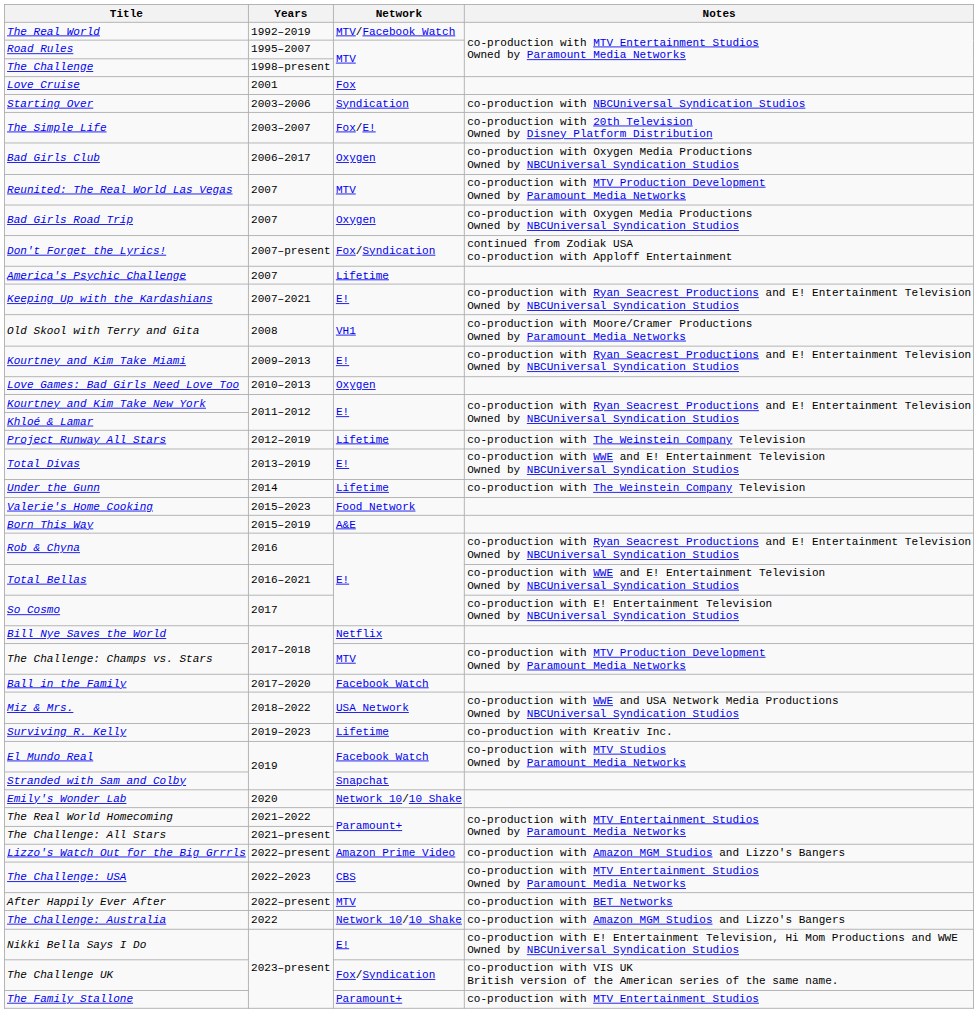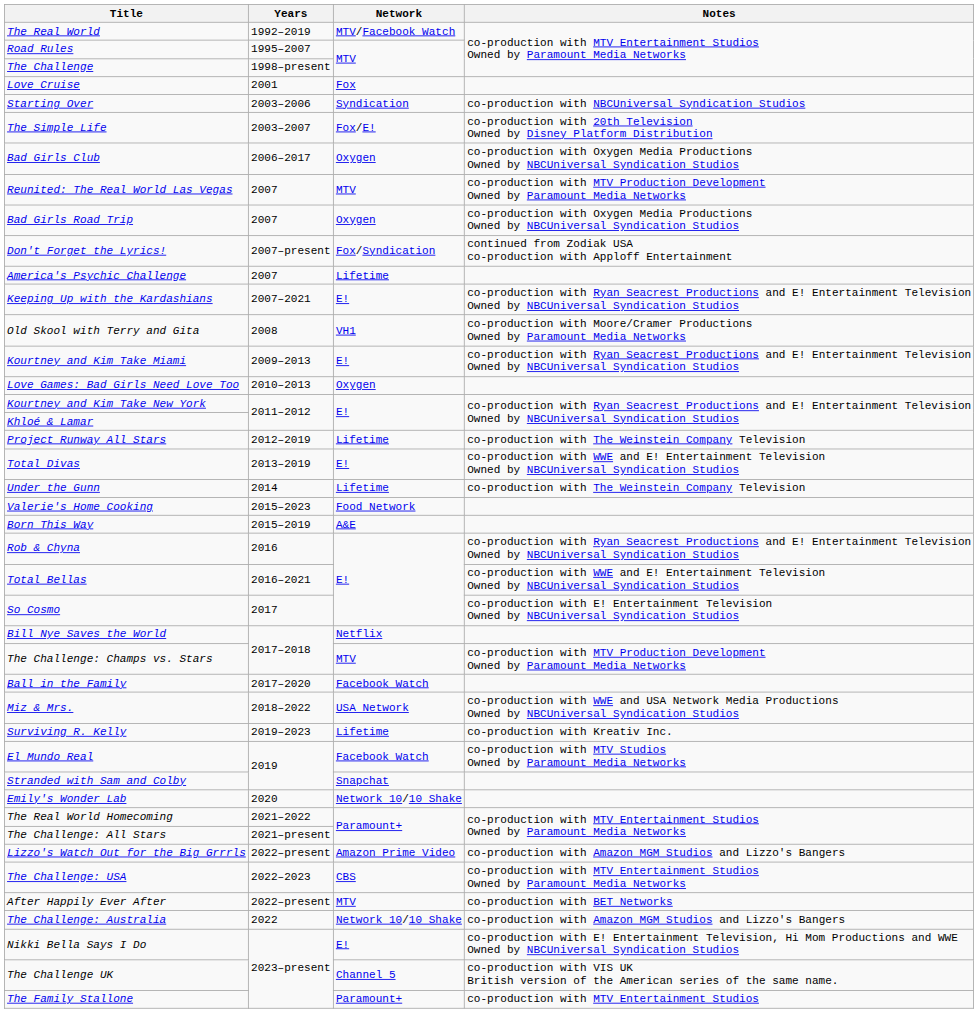 <table class="wikitable sortable sticky-header">
 <tr>
 <th>Title</th>
 <th>Years</th>
 <th>Network</th>
 <th>Notes</th>
 </tr>
 <tr>
 <td><em><a href='#'>The Real World</a></em></td>
 <td>1992–2019</td>
 <td><a href='#'>MTV</a>/<a href='#'>Facebook Watch</a></td>
 <td rowspan="3">co-production with <a href='#'>MTV Entertainment Studios</a><br>Owned by <a href='#'>Paramount Media Networks</a></td>
 </tr>
 <tr>
 <td><em><a href='#'>Road Rules</a></em></td>
 <td>1995–2007</td>
 <td rowspan="2"><a href='#'>MTV</a></td>
 </tr>
 <tr>
 <td><em><a href='#'>The Challenge</a></em></td>
 <td>1998–present</td>
 </tr>
 <tr>
 <td><em><a href='#'>Love Cruise</a></em></td>
 <td>2001</td>
 <td><a href='#'>Fox</a></td>
 <td></td>
 </tr>
 <tr>
 <td><em><a href='#'>Starting Over</a></em></td>
 <td>2003–2006</td>
 <td><a href='#'>Syndication</a></td>
 <td>co-production with <a href='#'>NBCUniversal Syndication Studios</a></td>
 </tr>
 <tr>
 <td><em><a href='#'>The Simple Life</a></em></td>
 <td>2003–2007</td>
 <td><a href='#'>Fox</a>/<a href='#'>E!</a></td>
 <td>co-production with <a href='#'>20th Television</a><br>Owned by <a href='#'>Disney Platform Distribution</a></td>
 </tr>
 <tr>
 <td><em><a href='#'>Bad Girls Club</a></em></td>
 <td>2006–2017</td>
 <td><a href='#'>Oxygen</a></td>
 <td>co-production with Oxygen Media Productions<br>Owned by <a href='#'>NBCUniversal Syndication Studios</a></td>
 </tr>
 <tr>
 <td><em><a href='#'>Reunited: The Real World Las Vegas</a></em></td>
 <td>2007</td>
 <td><a href='#'>MTV</a></td>
 <td>co-production with <a href='#'>MTV Production Development</a><br>Owned by <a href='#'>Paramount Media Networks</a></td>
 </tr>
 <tr>
 <td><em><a href='#'>Bad Girls Road Trip</a></em></td>
 <td>2007</td>
 <td><a href='#'>Oxygen</a></td>
 <td>co-production with Oxygen Media Productions<br>Owned by <a href='#'>NBCUniversal Syndication Studios</a></td>
 </tr>
 <tr>
 <td><em><a href='#'>Don't Forget the Lyrics!</a></em></td>
 <td>2007–present</td>
 <td><a href='#'>Fox</a>/<a href='#'>Syndication</a></td>
 <td>continued from Zodiak USA<br>co-production with Apploff Entertainment</td>
 </tr>
 <tr>
 <td><em><a href='#'>America's Psychic Challenge</a></em></td>
 <td>2007</td>
 <td><a href='#'>Lifetime</a></td>
 <td></td>
 </tr>
 <tr>
 <td><em><a href='#'>Keeping Up with the Kardashians</a></em></td>
 <td>2007–2021</td>
 <td><a href='#'>E!</a></td>
 <td>co-production with <a href='#'>Ryan Seacrest Productions</a> and E! Entertainment Television<br>Owned by <a href='#'>NBCUniversal Syndication Studios</a></td>
 </tr>
 <tr>
 <td><em>Old Skool with Terry and Gita</em></td>
 <td>2008</td>
 <td><a href='#'>VH1</a></td>
 <td>co-production with Moore/Cramer Productions<br>Owned by <a href='#'>Paramount Media Networks</a></td>
 </tr>
 <tr>
 <td><em><a href='#'>Kourtney and Kim Take Miami</a></em></td>
 <td>2009–2013</td>
 <td><a href='#'>E!</a></td>
 <td>co-production with <a href='#'>Ryan Seacrest Productions</a> and E! Entertainment Television<br>Owned by <a href='#'>NBCUniversal Syndication Studios</a></td>
 </tr>
 <tr>
 <td><em><a href='#'>Love Games: Bad Girls Need Love Too</a></em></td>
 <td>2010–2013</td>
 <td><a href='#'>Oxygen</a></td>
 <td></td>
 </tr>
 <tr>
 <td><em><a href='#'>Kourtney and Kim Take New York</a></em></td>
 <td rowspan="2">2011–2012</td>
 <td rowspan="2"><a href='#'>E!</a></td>
 <td rowspan="2">co-production with <a href='#'>Ryan Seacrest Productions</a> and E! Entertainment Television<br>Owned by <a href='#'>NBCUniversal Syndication Studios</a></td>
 </tr>
 <tr>
 <td><em><a href='#'>Khloé & Lamar</a></em></td>
 </tr>
 <tr>
 <td><em><a href='#'>Project Runway All Stars</a></em></td>
 <td>2012–2019</td>
 <td><a href='#'>Lifetime</a></td>
 <td>co-production with <a href='#'>The Weinstein Company</a> Television</td>
 </tr>
 <tr>
 <td><em><a href='#'>Total Divas</a></em></td>
 <td>2013–2019</td>
 <td><a href='#'>E!</a></td>
 <td>co-production with <a href='#'>WWE</a> and E! Entertainment Television<br>Owned by <a href='#'>NBCUniversal Syndication Studios</a></td>
 </tr>
 <tr>
 <td><em><a href='#'>Under the Gunn</a></em></td>
 <td>2014</td>
 <td><a href='#'>Lifetime</a></td>
 <td>co-production with <a href='#'>The Weinstein Company</a> Television</td>
 </tr>
 <tr>
 <td><em><a href='#'>Valerie's Home Cooking</a></em></td>
 <td>2015–2023</td>
 <td><a href='#'>Food Network</a></td>
 <td></td>
 </tr>
 <tr>
 <td><em><a href='#'>Born This Way</a></em></td>
 <td>2015–2019</td>
 <td><a href='#'>A&E</a></td>
 <td></td>
 </tr>
 <tr>
 <td><em><a href='#'>Rob & Chyna</a></em></td>
 <td>2016</td>
 <td rowspan="3"><a href='#'>E!</a></td>
 <td>co-production with <a href='#'>Ryan Seacrest Productions</a> and E! Entertainment Television<br>Owned by <a href='#'>NBCUniversal Syndication Studios</a></td>
 </tr>
 <tr>
 <td><em><a href='#'>Total Bellas</a></em></td>
 <td>2016–2021</td>
 <td>co-production with <a href='#'>WWE</a> and E! Entertainment Television<br>Owned by <a href='#'>NBCUniversal Syndication Studios</a></td>
 </tr>
 <tr>
 <td><em><a href='#'>So Cosmo</a></em></td>
 <td>2017</td>
 <td>co-production with E! Entertainment Television<br>Owned by <a href='#'>NBCUniversal Syndication Studios</a></td>
 </tr>
 <tr>
 <td><em><a href='#'>Bill Nye Saves the World</a></em></td>
 <td rowspan="2">2017–2018</td>
 <td><a href='#'>Netflix</a></td>
 <td></td>
 </tr>
 <tr>
 <td><em>The Challenge: Champs vs. Stars</em></td>
 <td><a href='#'>MTV</a></td>
 <td>co-production with <a href='#'>MTV Production Development</a><br>Owned by <a href='#'>Paramount Media Networks</a></td>
 </tr>
 <tr>
 <td><em><a href='#'>Ball in the Family</a></em></td>
 <td>2017–2020</td>
 <td><a href='#'>Facebook Watch</a></td>
 <td></td>
 </tr>
 <tr>
 <td><em><a href='#'>Miz & Mrs.</a></em></td>
 <td>2018–2022</td>
 <td><a href='#'>USA Network</a></td>
 <td>co-production with <a href='#'>WWE</a> and USA Network Media Productions<br>Owned by <a href='#'>NBCUniversal Syndication Studios</a></td>
 </tr>
 <tr>
 <td><em><a href='#'>Surviving R. Kelly</a></em></td>
 <td>2019–2023</td>
 <td><a href='#'>Lifetime</a></td>
 <td>co-production with Kreativ Inc.</td>
 </tr>
 <tr>
 <td><em><a href='#'>El Mundo Real</a></em></td>
 <td rowspan="2">2019</td>
 <td><a href='#'>Facebook Watch</a></td>
 <td>co-production with <a href='#'>MTV Studios</a><br>Owned by <a href='#'>Paramount Media Networks</a></td>
 </tr>
 <tr>
 <td><em><a href='#'>Stranded with Sam and Colby</a></em></td>
 <td><a href='#'>Snapchat</a></td>
 <td></td>
 </tr>
 <tr>
 <td><em><a href='#'>Emily's Wonder Lab</a></em></td>
 <td>2020</td>
 <td><a href='#'>Network 10</a>/<a href='#'>10 Shake</a></td>
 <td></td>
 </tr>
 <tr>
 <td><em>The Real World Homecoming</em></td>
 <td>2021–2022</td>
 <td rowspan="2"><a href='#'>Paramount+</a></td>
 <td rowspan="2">co-production with <a href='#'>MTV Entertainment Studios</a><br>Owned by <a href='#'>Paramount Media Networks</a></td>
 </tr>
 <tr>
 <td><em>The Challenge: All Stars</em></td>
 <td>2021–present</td>
 </tr>
 <tr>
 <td><em><a href='#'>Lizzo's Watch Out for the Big Grrrls</a></em></td>
 <td>2022–present</td>
 <td><a href='#'>Amazon Prime Video</a></td>
 <td>co-production with <a href='#'>Amazon MGM Studios</a> and Lizzo's Bangers</td>
 </tr>
 <tr>
 <td><em><a href='#'>The Challenge: USA</a></em></td>
 <td>2022–2023</td>
 <td><a href='#'>CBS</a></td>
 <td>co-production with <a href='#'>MTV Entertainment Studios</a><br>Owned by <a href='#'>Paramount Media Networks</a></td>
 </tr>
 <tr>
 <td><em>After Happily Ever After</em></td>
 <td>2022–present</td>
 <td><a href='#'>MTV</a></td>
 <td>co-production with <a href='#'>BET Networks</a></td>
 </tr>
 <tr>
 <td><em><a href='#'>The Challenge: Australia</a></em></td>
 <td>2022</td>
 <td><a href='#'>Network 10</a>/<a href='#'>10 Shake</a></td>
 <td>co-production with <a href='#'>Amazon MGM Studios</a> and Lizzo's Bangers</td>
 </tr>
 <tr>
 <td><em>Nikki Bella Says I Do</em></td>
 <td rowspan="3">2023–present</td>
 <td><a href='#'>E!</a></td>
 <td>co-production with E! Entertainment Television, Hi Mom Productions and WWE<br>Owned by <a href='#'>NBCUniversal Syndication Studios</a></td>
 </tr>
 <tr>
 <td><em>The Challenge UK</em></td>
-<td><a href='#'>Fox</a>/<a href='#'>Syndication</a></td>
+<td><a href='#'>Channel 5</a></td>
 <td>co-production with VIS UK<br>British version of the American series of the same name.</td>
 </tr>
 <tr>
 <td><em><a href='#'>The Family Stallone</a></em></td>
 <td><a href='#'>Paramount+</a></td>
 <td>co-production with <a href='#'>MTV Entertainment Studios</a></td>
 </tr>
 </table>
